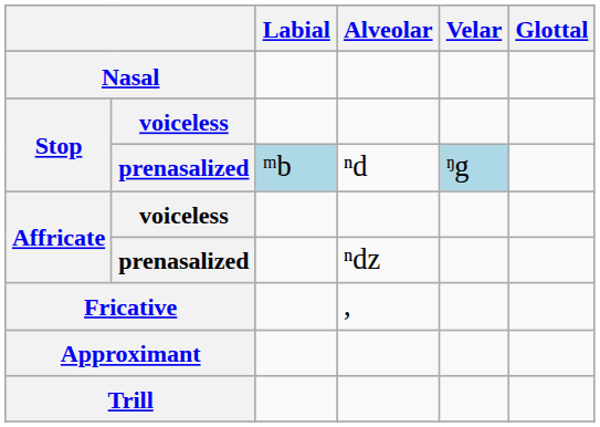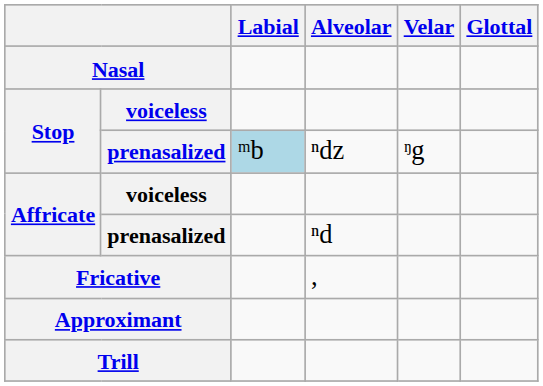 <table class="wikitable">
 <tr>
 <th colspan="2"></th>
 <th><small><a href='#'>Labial</a></small></th>
 <th><small><a href='#'>Alveolar</a></small></th>
 <th><small><a href='#'>Velar</a></small></th>
 <th><small><a href='#'>Glottal</a></small></th>
 </tr>
 <tr>
 <th colspan="2"><small><a href='#'>Nasal</a></small></th>
 <td></td>
 <td></td>
 <td></td>
 <td></td>
 </tr>
 <tr>
 <th rowspan="2"><small><a href='#'>Stop</a></small></th>
 <th><small><a href='#'>voiceless</a></small></th>
 <td></td>
 <td></td>
 <td></td>
 <td></td>
 </tr>
 <tr>
 <th><small><a href='#'>prenasalized</a></small></th>
 <td style="background: lightblue;">ᵐb</td>
-<td>ⁿd</td>
-<td style="background: lightblue;">ᵑg</td>
+<td>ⁿdz</td>
+<td>ᵑg</td>
 <td></td>
 </tr>
 <tr>
 <th rowspan="2"><small><a href='#'>Affricate</a></small></th>
 <th><small>voiceless</small></th>
 <td></td>
 <td></td>
 <td></td>
 <td></td>
 </tr>
 <tr>
 <th><small>prenasalized</small></th>
 <td></td>
-<td>ⁿdz</td>
+<td>ⁿd</td>
 <td></td>
 <td></td>
 </tr>
 <tr>
 <th colspan="2"><small><a href='#'>Fricative</a></small></th>
 <td></td>
 <td>, </td>
 <td></td>
 <td></td>
 </tr>
 <tr>
 <th colspan="2"><small><a href='#'>Approximant</a></small></th>
 <td></td>
 <td></td>
 <td></td>
 <td></td>
 </tr>
 <tr>
 <th colspan="2"><small><a href='#'>Trill</a></small></th>
 <td></td>
 <td></td>
 <td></td>
 <td></td>
 </tr>
 </table>
